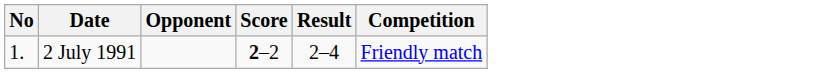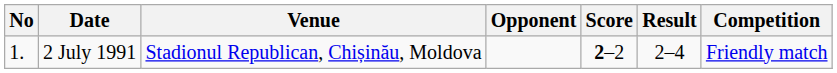 <table class="wikitable" style="font-size:100%;">
 <tr>
 <th>No</th>
 <th>Date</th>
+<th>Venue</th>
 <th>Opponent</th>
 <th>Score</th>
 <th>Result</th>
 <th>Competition</th>
 </tr>
 <tr>
 <td>1.</td>
 <td>2 July 1991</td>
+<td><a href='#'>Stadionul Republican</a>, <a href='#'>Chișinău</a>, Moldova</td>
 <td></td>
 <td align=center><strong>2</strong>–2</td>
 <td align=center>2–4</td>
 <td><a href='#'>Friendly match</a></td>
 </tr>
 </table>
